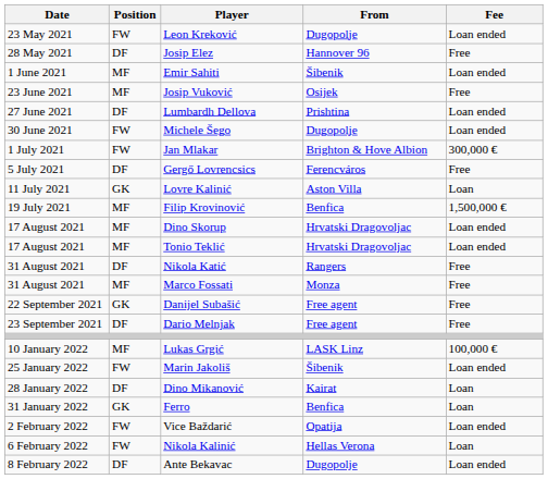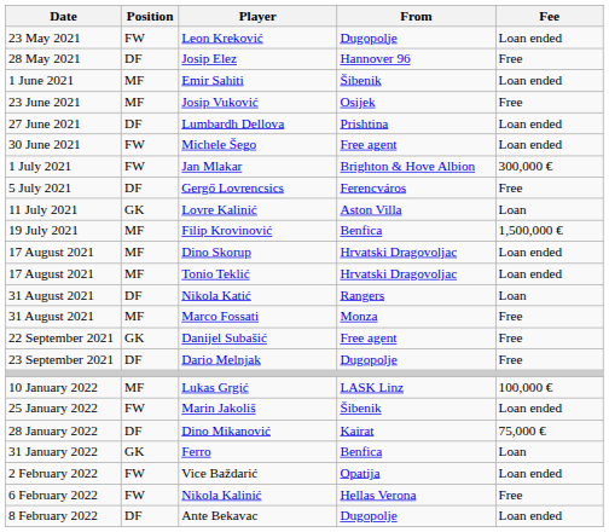 <table class="wikitable plainrowheaders sortable">
 <tr>
 <th width=130>Date</th>
 <th width=60>Position</th>
 <th width=180>Player</th>
 <th width=180>From</th>
 <th width=120>Fee</th>
 </tr>
 <tr>
 <td>23 May 2021</td>
 <td>FW</td>
 <td style="text-align:left;"> <a href='#'>Leon Kreković</a></td>
 <td style="text-align:left;"> <a href='#'>Dugopolje</a></td>
 <td>Loan ended</td>
 </tr>
 <tr>
 <td>28 May 2021</td>
 <td>DF</td>
 <td style="text-align:left;"> <a href='#'>Josip Elez</a></td>
 <td style="text-align:left;"> <a href='#'>Hannover 96</a></td>
 <td>Free</td>
 </tr>
 <tr>
 <td>1 June 2021</td>
 <td>MF</td>
 <td style="text-align:left;"> <a href='#'>Emir Sahiti</a></td>
 <td style="text-align:left;"> <a href='#'>Šibenik</a></td>
 <td>Loan ended</td>
 </tr>
 <tr>
 <td>23 June 2021</td>
 <td>MF</td>
 <td style="text-align:left;"> <a href='#'>Josip Vuković</a></td>
 <td style="text-align:left;"> <a href='#'>Osijek</a></td>
 <td>Free</td>
 </tr>
 <tr>
 <td>27 June 2021</td>
 <td>DF</td>
 <td style="text-align:left;"> <a href='#'>Lumbardh Dellova</a></td>
 <td style="text-align:left;"> <a href='#'>Prishtina</a></td>
 <td>Loan ended</td>
 </tr>
 <tr>
 <td>30 June 2021</td>
 <td>FW</td>
 <td style="text-align:left;"> <a href='#'>Michele Šego</a></td>
-<td style="text-align:left;"> <a href='#'>Dugopolje</a></td>
+<td style="text-align:left;"><a href='#'>Free agent</a></td>
 <td>Loan ended</td>
 </tr>
 <tr>
 <td>1 July 2021</td>
 <td>FW</td>
 <td style="text-align:left;"> <a href='#'>Jan Mlakar</a></td>
 <td style="text-align:left;"> <a href='#'>Brighton & Hove Albion</a></td>
 <td>300,000 €</td>
 </tr>
 <tr>
 <td>5 July 2021</td>
 <td>DF</td>
 <td style="text-align:left;"> <a href='#'>Gergő Lovrencsics</a></td>
 <td style="text-align:left;"> <a href='#'>Ferencváros</a></td>
 <td>Free</td>
 </tr>
 <tr>
 <td>11 July 2021</td>
 <td>GK</td>
 <td style="text-align:left;"> <a href='#'>Lovre Kalinić</a></td>
 <td style="text-align:left;"> <a href='#'>Aston Villa</a></td>
 <td>Loan</td>
 </tr>
 <tr>
 <td>19 July 2021</td>
 <td>MF</td>
 <td style="text-align:left;"> <a href='#'>Filip Krovinović</a></td>
 <td style="text-align:left;"> <a href='#'>Benfica</a></td>
 <td>1,500,000 €</td>
 </tr>
 <tr>
 <td>17 August 2021</td>
 <td>MF</td>
 <td style="text-align:left;"> <a href='#'>Dino Skorup</a></td>
 <td style="text-align:left;"> <a href='#'>Hrvatski Dragovoljac</a></td>
 <td>Loan ended</td>
 </tr>
 <tr>
 <td>17 August 2021</td>
 <td>MF</td>
 <td style="text-align:left;"> <a href='#'>Tonio Teklić</a></td>
 <td style="text-align:left;"> <a href='#'>Hrvatski Dragovoljac</a></td>
 <td>Loan ended</td>
 </tr>
 <tr>
 <td>31 August 2021</td>
 <td>DF</td>
 <td style="text-align:left;"> <a href='#'>Nikola Katić</a></td>
 <td style="text-align:left;"> <a href='#'>Rangers</a></td>
-<td>Free</td>
+<td>Loan</td>
 </tr>
 <tr>
 <td>31 August 2021</td>
 <td>MF</td>
 <td style="text-align:left;"> <a href='#'>Marco Fossati</a></td>
 <td style="text-align:left;"> <a href='#'>Monza</a></td>
 <td>Free</td>
 </tr>
 <tr>
 <td>22 September 2021</td>
 <td>GK</td>
 <td style="text-align:left;"> <a href='#'>Danijel Subašić</a></td>
 <td style="text-align:left;"><a href='#'>Free agent</a></td>
 <td>Free</td>
 </tr>
 <tr>
 <td>23 September 2021</td>
 <td>DF</td>
 <td style="text-align:left;"> <a href='#'>Dario Melnjak</a></td>
-<td style="text-align:left;"><a href='#'>Free agent</a></td>
+<td style="text-align:left;"> <a href='#'>Dugopolje</a></td>
 <td>Free</td>
 </tr>
 <tr style="color:#CCCCCC;background-color:#CCCCCC">
 <td colspan="6"></td>
 </tr>
 <tr>
 <td>10 January 2022</td>
 <td>MF</td>
 <td style="text-align:left;"> <a href='#'>Lukas Grgić</a></td>
 <td style="text-align:left;"> <a href='#'>LASK Linz</a></td>
 <td>100,000 €</td>
 </tr>
 <tr>
 <td>25 January 2022</td>
 <td>FW</td>
 <td style="text-align:left;"> <a href='#'>Marin Jakoliš</a></td>
 <td style="text-align:left;"> <a href='#'>Šibenik</a></td>
 <td>Loan ended</td>
 </tr>
 <tr>
 <td>28 January 2022</td>
 <td>DF</td>
 <td style="text-align:left;"> <a href='#'>Dino Mikanović</a></td>
 <td style="text-align:left;"> <a href='#'>Kairat</a></td>
-<td>Loan</td>
+<td>75,000 €</td>
 </tr>
 <tr>
 <td>31 January 2022</td>
 <td>GK</td>
 <td style="text-align:left;"> <a href='#'>Ferro</a></td>
 <td style="text-align:left;"> <a href='#'>Benfica</a></td>
 <td>Loan</td>
 </tr>
 <tr>
 <td>2 February 2022</td>
 <td>FW</td>
 <td style="text-align:left;"> Vice Baždarić</td>
 <td style="text-align:left;"> <a href='#'>Opatija</a></td>
 <td>Loan ended</td>
 </tr>
 <tr>
 <td>6 February 2022</td>
 <td>FW</td>
 <td style="text-align:left;"> <a href='#'>Nikola Kalinić</a></td>
 <td style="text-align:left;"> <a href='#'>Hellas Verona</a></td>
-<td>Loan</td>
+<td>Free</td>
 </tr>
 <tr>
 <td>8 February 2022</td>
 <td>DF</td>
 <td style="text-align:left;"> Ante Bekavac</td>
 <td style="text-align:left;"> <a href='#'>Dugopolje</a></td>
 <td>Loan ended</td>
 </tr>
 </table>
